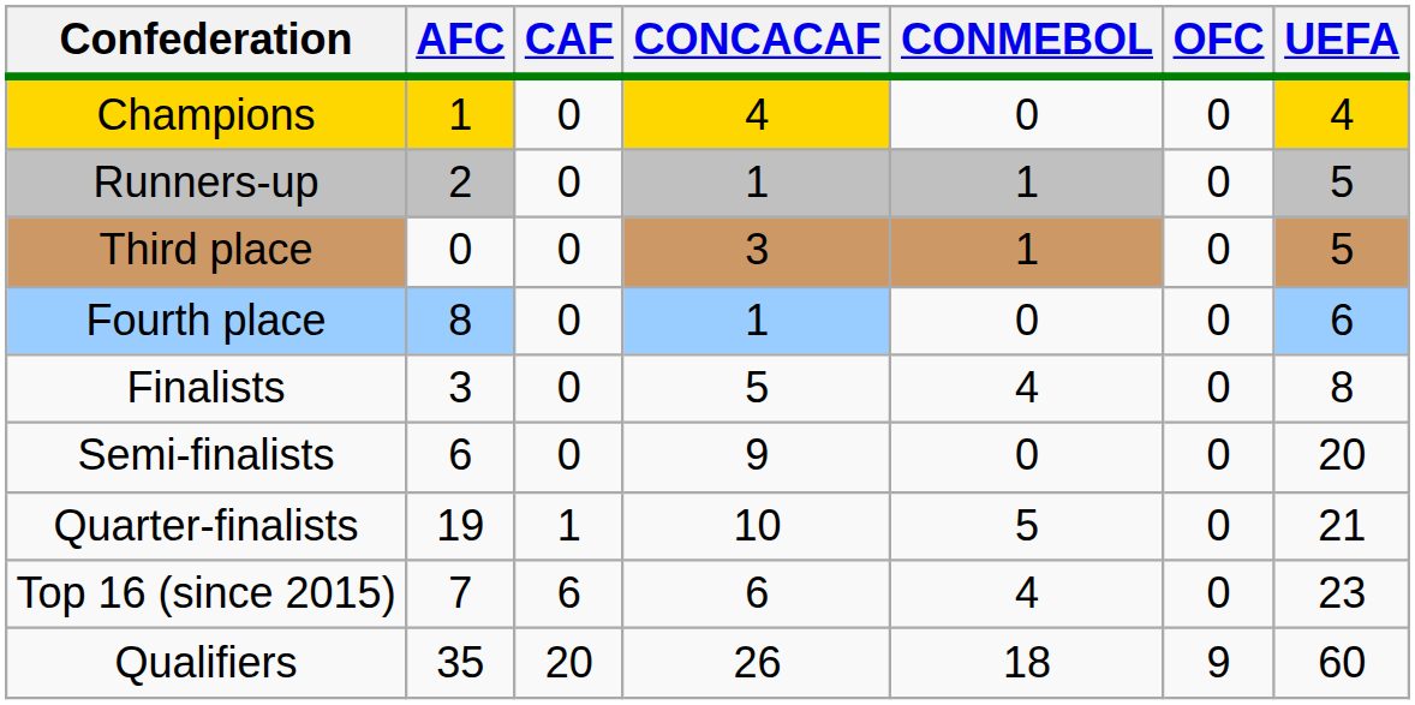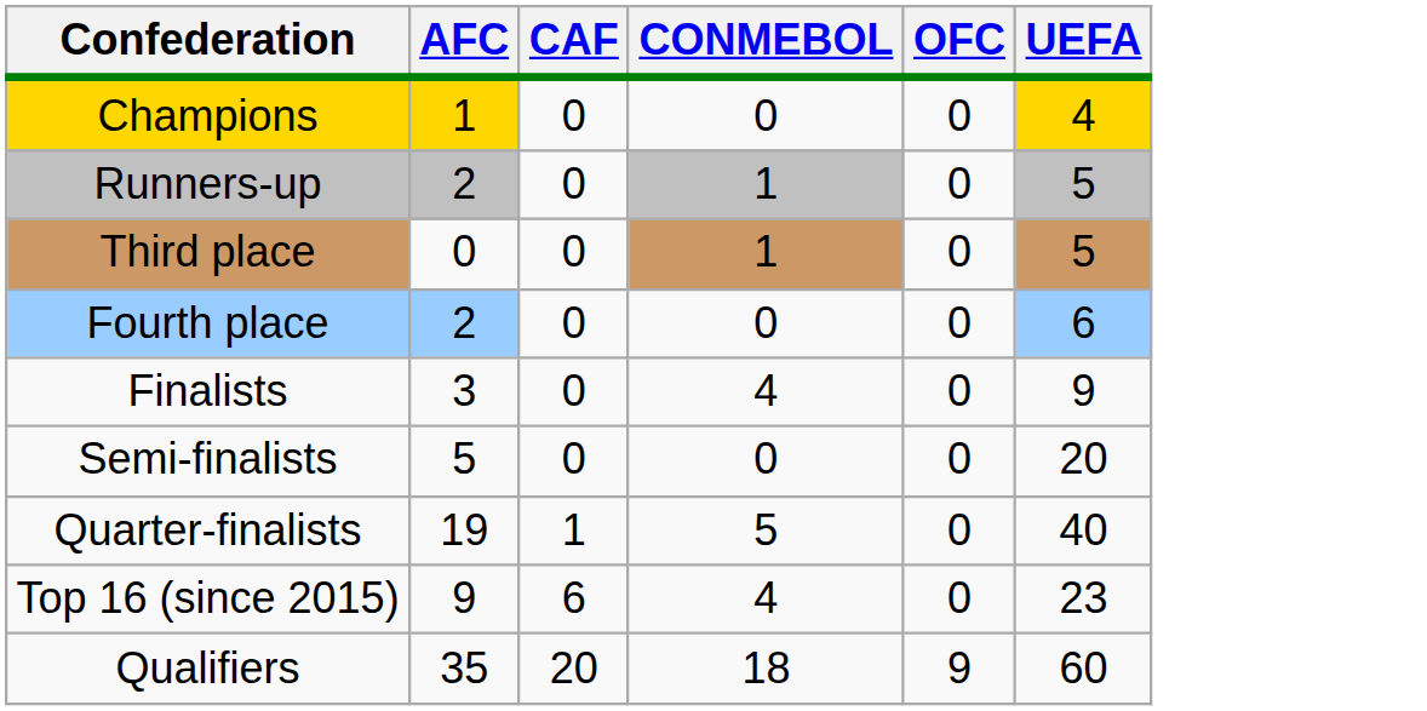 <table class="wikitable" style="text-align:center">
 <tr>
 <th scope="row">Confederation</th>
 <th scope="col"><a href='#'>AFC</a></th>
 <th scope="col"><a href='#'>CAF</a></th>
-<th scope="col"><a href='#'>CONCACAF</a></th>
 <th scope="col"><a href='#'>CONMEBOL</a></th>
 <th scope="col"><a href='#'>OFC</a></th>
 <th scope="col"><a href='#'>UEFA</a></th>
 </tr>
 <tr style="border-top:3px solid green">
 <td style="background: gold">Champions</td>
 <td style="background: gold">1</td>
 <td>0</td>
-<td style="background: gold">4</td>
 <td>0</td>
 <td>0</td>
 <td style="background: gold">4</td>
 </tr>
 <tr>
 <td style="background: #C0C0C0">Runners-up</td>
 <td style="background: #C0C0C0">2</td>
 <td>0</td>
 <td style="background: #C0C0C0">1</td>
-<td style="background: #C0C0C0">1</td>
 <td>0</td>
 <td style="background: #C0C0C0">5</td>
 </tr>
 <tr>
 <td style="background: #CC9966">Third place</td>
 <td>0</td>
 <td>0</td>
-<td style="background: #CC9966">3</td>
 <td style="background: #CC9966">1</td>
 <td>0</td>
 <td style="background: #CC9966">5</td>
 </tr>
 <tr>
 <td style="background: #9ACDFF">Fourth place</td>
-<td style="background: #9ACDFF">8</td>
+<td style="background: #9ACDFF">2</td>
 <td>0</td>
-<td style="background: #9ACDFF">1</td>
 <td>0</td>
 <td>0</td>
 <td style="background: #9ACDFF">6</td>
 </tr>
 <tr>
 <td>Finalists</td>
 <td>3</td>
 <td>0</td>
-<td>5</td>
 <td>4</td>
 <td>0</td>
-<td>8</td>
+<td>9</td>
 </tr>
 <tr>
 <td>Semi-finalists</td>
-<td>6</td>
+<td>5</td>
 <td>0</td>
-<td>9</td>
 <td>0</td>
 <td>0</td>
 <td>20</td>
 </tr>
 <tr>
 <td>Quarter-finalists</td>
 <td>19</td>
 <td>1</td>
-<td>10</td>
 <td>5</td>
 <td>0</td>
-<td>21</td>
+<td>40</td>
 </tr>
 <tr>
 <td>Top 16 (since 2015)</td>
-<td>7</td>
-<td>6</td>
+<td>9</td>
 <td>6</td>
 <td>4</td>
 <td>0</td>
 <td>23</td>
 </tr>
 <tr>
 <td>Qualifiers</td>
 <td>35</td>
 <td>20</td>
-<td>26</td>
 <td>18</td>
 <td>9</td>
 <td>60</td>
 </tr>
 </table>
